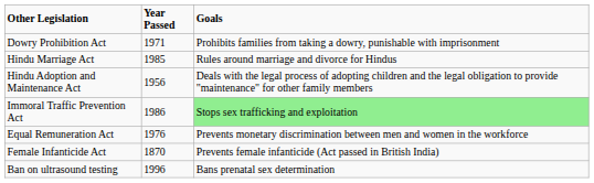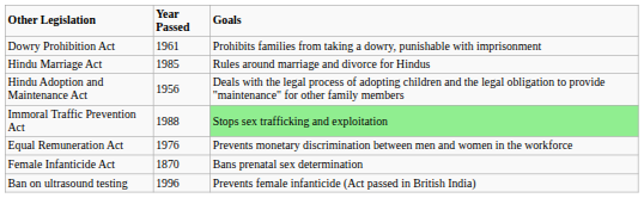 <table class="wikitable">
 <tr>
 <td><strong>Other Legislation</strong></td>
 <td><strong>Year Passed</strong></td>
 <td><strong>Goals</strong></td>
 </tr>
 <tr>
 <td>Dowry Prohibition Act</td>
-<td>1971</td>
+<td>1961</td>
 <td>Prohibits families from taking a dowry, punishable with imprisonment</td>
 </tr>
 <tr>
 <td>Hindu Marriage Act</td>
 <td>1985</td>
 <td>Rules around marriage and divorce for Hindus</td>
 </tr>
 <tr>
 <td>Hindu Adoption and Maintenance Act</td>
 <td>1956</td>
 <td>Deals with the legal process of adopting children and the legal obligation to provide "maintenance" for other family members</td>
 </tr>
 <tr>
 <td>Immoral Traffic Prevention Act</td>
-<td>1986</td>
+<td>1988</td>
 <td style="background: lightgreen;">Stops sex trafficking and exploitation</td>
 </tr>
 <tr>
 <td>Equal Remuneration Act</td>
 <td>1976</td>
 <td>Prevents monetary discrimination between men and women in the workforce</td>
 </tr>
 <tr>
 <td>Female Infanticide Act</td>
 <td>1870</td>
-<td>Prevents female infanticide (Act passed in British India)</td>
+<td>Bans prenatal sex determination</td>
 </tr>
 <tr>
 <td>Ban on ultrasound testing</td>
 <td>1996</td>
-<td>Bans prenatal sex determination</td>
+<td>Prevents female infanticide (Act passed in British India)</td>
 </tr>
 </table>
